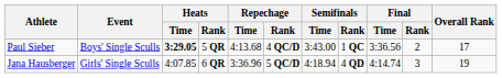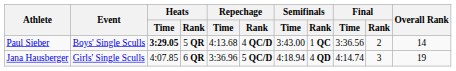 <table class="wikitable" style="font-size:90%">
 <tr>
 <th rowspan="2">Athlete</th>
 <th rowspan="2">Event</th>
 <th colspan="2">Heats</th>
 <th colspan="2">Repechage</th>
 <th colspan="2">Semifinals</th>
 <th colspan="2">Final</th>
 <th rowspan="2">Overall Rank</th>
 </tr>
 <tr>
 <th>Time</th>
 <th>Rank</th>
 <th>Time</th>
 <th>Rank</th>
 <th>Time</th>
 <th>Rank</th>
 <th>Time</th>
 <th>Rank</th>
 </tr>
 <tr>
 <td><a href='#'>Paul Sieber</a></td>
 <td><a href='#'>Boys' Single Sculls</a></td>
 <td align=center><strong>3:29.05</strong></td>
 <td align=center>5 <strong>QR</strong></td>
 <td align=center>4:13.68</td>
 <td align=center>4 <strong>QC/D</strong></td>
 <td align=center>3:43.00</td>
 <td align=center>1 <strong>QC</strong></td>
 <td align=center>3:36.56</td>
 <td align=center>2</td>
-<td align=center>17</td>
+<td align=center>14</td>
 </tr>
 <tr>
 <td><a href='#'>Jana Hausberger</a></td>
 <td><a href='#'>Girls' Single Sculls</a></td>
 <td align=center>4:07.85</td>
 <td align=center>6 <strong>QR</strong></td>
 <td align=center>3:36.96</td>
 <td align=center>5 <strong>QC/D</strong></td>
 <td align=center>4:18.94</td>
 <td align=center>4 <strong>QD</strong></td>
 <td align=center>4:14.74</td>
 <td align=center>3</td>
 <td align=center>19</td>
 </tr>
 </table>
